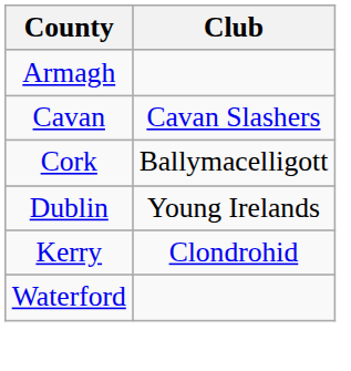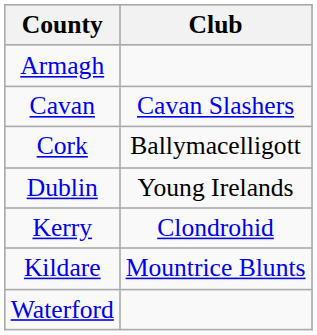 <table class="wikitable">
 <tr>
 <th>County</th>
 <th>Club</th>
 </tr>
 <tr align="center">
 <td><a href='#'>Armagh</a></td>
 <td></td>
 </tr>
 <tr align="center">
 <td><a href='#'>Cavan</a></td>
 <td><a href='#'>Cavan Slashers</a></td>
 </tr>
 <tr align="center">
 <td><a href='#'>Cork</a></td>
 <td>Ballymacelligott</td>
 </tr>
 <tr align="center">
 <td><a href='#'>Dublin</a></td>
 <td>Young Irelands</td>
 </tr>
 <tr align="center">
 <td><a href='#'>Kerry</a></td>
 <td><a href='#'>Clondrohid</a></td>
 </tr>
 <tr align="center">
+<td><a href='#'>Kildare</a></td>
+<td><a href='#'>Mountrice Blunts</a></td>
+</tr>
+<tr align="center">
 <td><a href='#'>Waterford</a></td>
 <td></td>
 </tr>
 </table>
